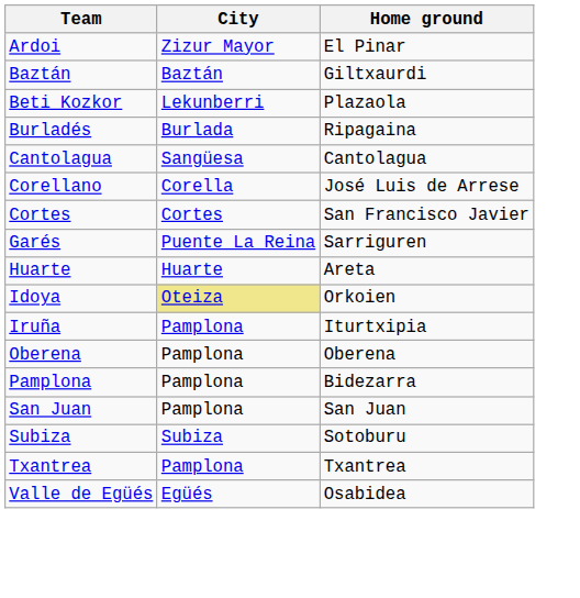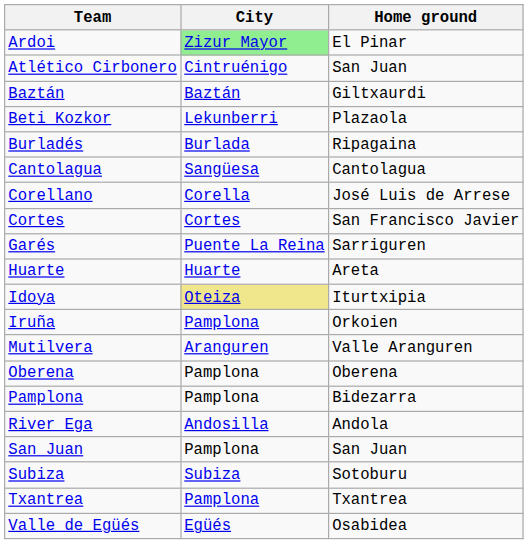 <table class="wikitable sortable">
 <tr>
 <th>Team</th>
 <th>City</th>
 <th>Home ground</th>
 </tr>
 <tr>
 <td><a href='#'>Ardoi</a></td>
-<td><a href='#'>Zizur Mayor</a></td>
+<td style="background: lightgreen;"><a href='#'>Zizur Mayor</a></td>
 <td>El Pinar</td>
+</tr>
+<tr>
+<td><a href='#'>Atlético Cirbonero</a></td>
+<td><a href='#'>Cintruénigo</a></td>
+<td>San Juan</td>
 </tr>
 <tr>
 <td><a href='#'>Baztán</a></td>
 <td><a href='#'>Baztán</a></td>
 <td>Giltxaurdi</td>
 </tr>
 <tr>
 <td><a href='#'>Beti Kozkor</a></td>
 <td><a href='#'>Lekunberri</a></td>
 <td>Plazaola</td>
 </tr>
 <tr>
 <td><a href='#'>Burladés</a></td>
 <td><a href='#'>Burlada</a></td>
 <td>Ripagaina</td>
 </tr>
 <tr>
 <td><a href='#'>Cantolagua</a></td>
 <td><a href='#'>Sangüesa</a></td>
 <td>Cantolagua</td>
 </tr>
 <tr>
 <td><a href='#'>Corellano</a></td>
 <td><a href='#'>Corella</a></td>
 <td>José Luis de Arrese</td>
 </tr>
 <tr>
 <td><a href='#'>Cortes</a></td>
 <td><a href='#'>Cortes</a></td>
 <td>San Francisco Javier</td>
 </tr>
 <tr>
 <td><a href='#'>Garés</a></td>
 <td><a href='#'>Puente La Reina</a></td>
 <td>Sarriguren</td>
 </tr>
 <tr>
 <td><a href='#'>Huarte</a></td>
 <td><a href='#'>Huarte</a></td>
 <td>Areta</td>
 </tr>
 <tr>
 <td><a href='#'>Idoya</a></td>
 <td style="background: khaki;"><a href='#'>Oteiza</a></td>
-<td>Orkoien</td>
+<td>Iturtxipia</td>
 </tr>
 <tr>
 <td><a href='#'>Iruña</a></td>
 <td><a href='#'>Pamplona</a></td>
-<td>Iturtxipia</td>
+<td>Orkoien</td>
+</tr>
+<tr>
+<td><a href='#'>Mutilvera</a></td>
+<td><a href='#'>Aranguren</a></td>
+<td>Valle Aranguren</td>
 </tr>
 <tr>
 <td><a href='#'>Oberena</a></td>
 <td>Pamplona</td>
 <td>Oberena</td>
 </tr>
 <tr>
 <td><a href='#'>Pamplona</a></td>
 <td>Pamplona</td>
 <td>Bidezarra</td>
+</tr>
+<tr>
+<td><a href='#'>River Ega</a></td>
+<td><a href='#'>Andosilla</a></td>
+<td>Andola</td>
 </tr>
 <tr>
 <td><a href='#'>San Juan</a></td>
 <td>Pamplona</td>
 <td>San Juan</td>
 </tr>
 <tr>
 <td><a href='#'>Subiza</a></td>
 <td><a href='#'>Subiza</a></td>
 <td>Sotoburu</td>
 </tr>
 <tr>
 <td><a href='#'>Txantrea</a></td>
 <td><a href='#'>Pamplona</a></td>
 <td>Txantrea</td>
 </tr>
 <tr>
 <td><a href='#'>Valle de Egüés</a></td>
 <td><a href='#'>Egüés</a></td>
 <td>Osabidea</td>
 </tr>
 </table>
